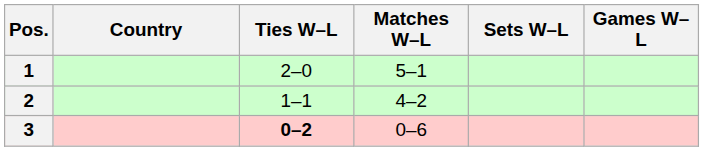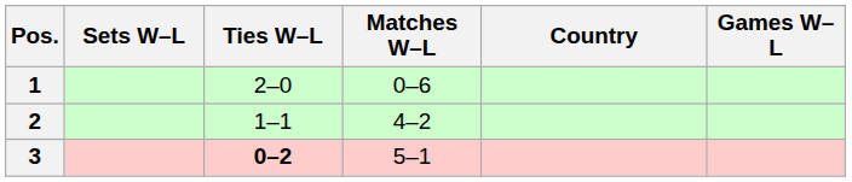 <table class="wikitable nowrap" style=text-align:center>
 <tr>
 <th>Pos.</th>
-<th width=150>Country</th>
+<th width=90>Sets W–L</th>
 <th width=90>Ties W–L</th>
 <th width=90>Matches W–L</th>
-<th width=90>Sets W–L</th>
+<th width=150>Country</th>
 <th width=90>Games W–L</th>
 </tr>
 <tr style=background:#ccffcc>
 <th>1</th>
+<td></td>
+<td>2–0</td>
+<td>0–6</td>
 <td align=left><strong></strong></td>
-<td>2–0</td>
-<td>5–1</td>
-<td></td>
 <td></td>
 </tr>
 <tr style=background:#ccffcc>
 <th>2</th>
-<td align=left><strong></strong></td>
+<td></td>
 <td>1–1</td>
 <td>4–2</td>
-<td></td>
+<td align=left><strong></strong></td>
 <td></td>
 </tr>
 <tr style="background:#ffcccc;">
 <th>3</th>
+<td></td>
+<td><strong>0–2</strong></td>
+<td>5–1</td>
 <td align=left><em></em></td>
-<td><strong>0–2</strong></td>
-<td>0–6</td>
-<td></td>
 <td></td>
 </tr>
 </table>
